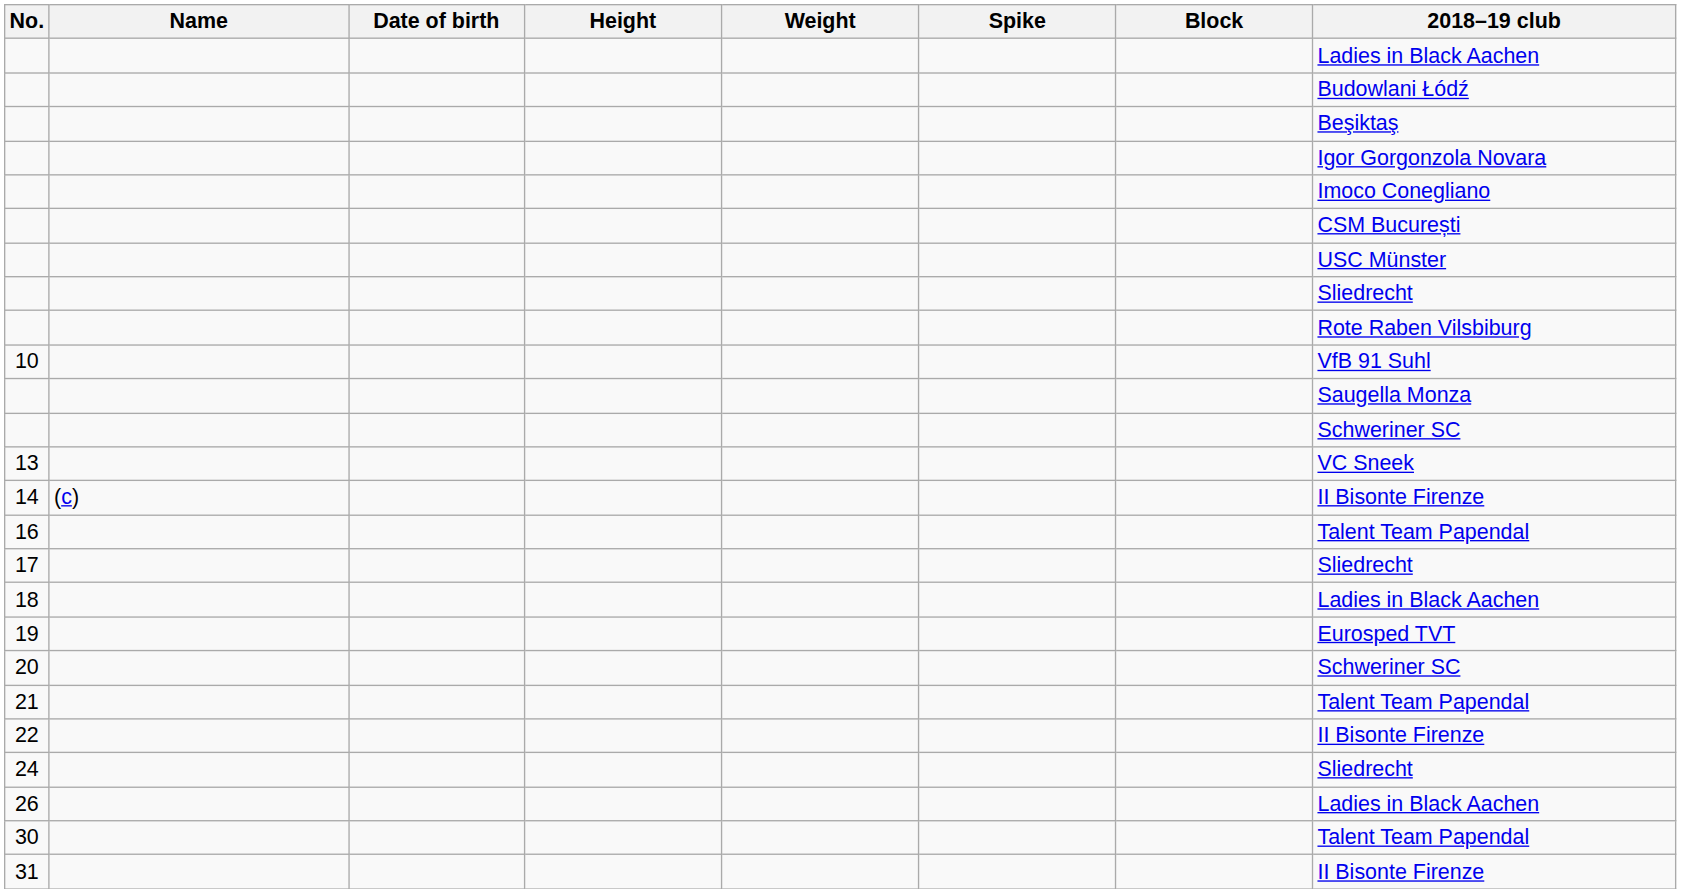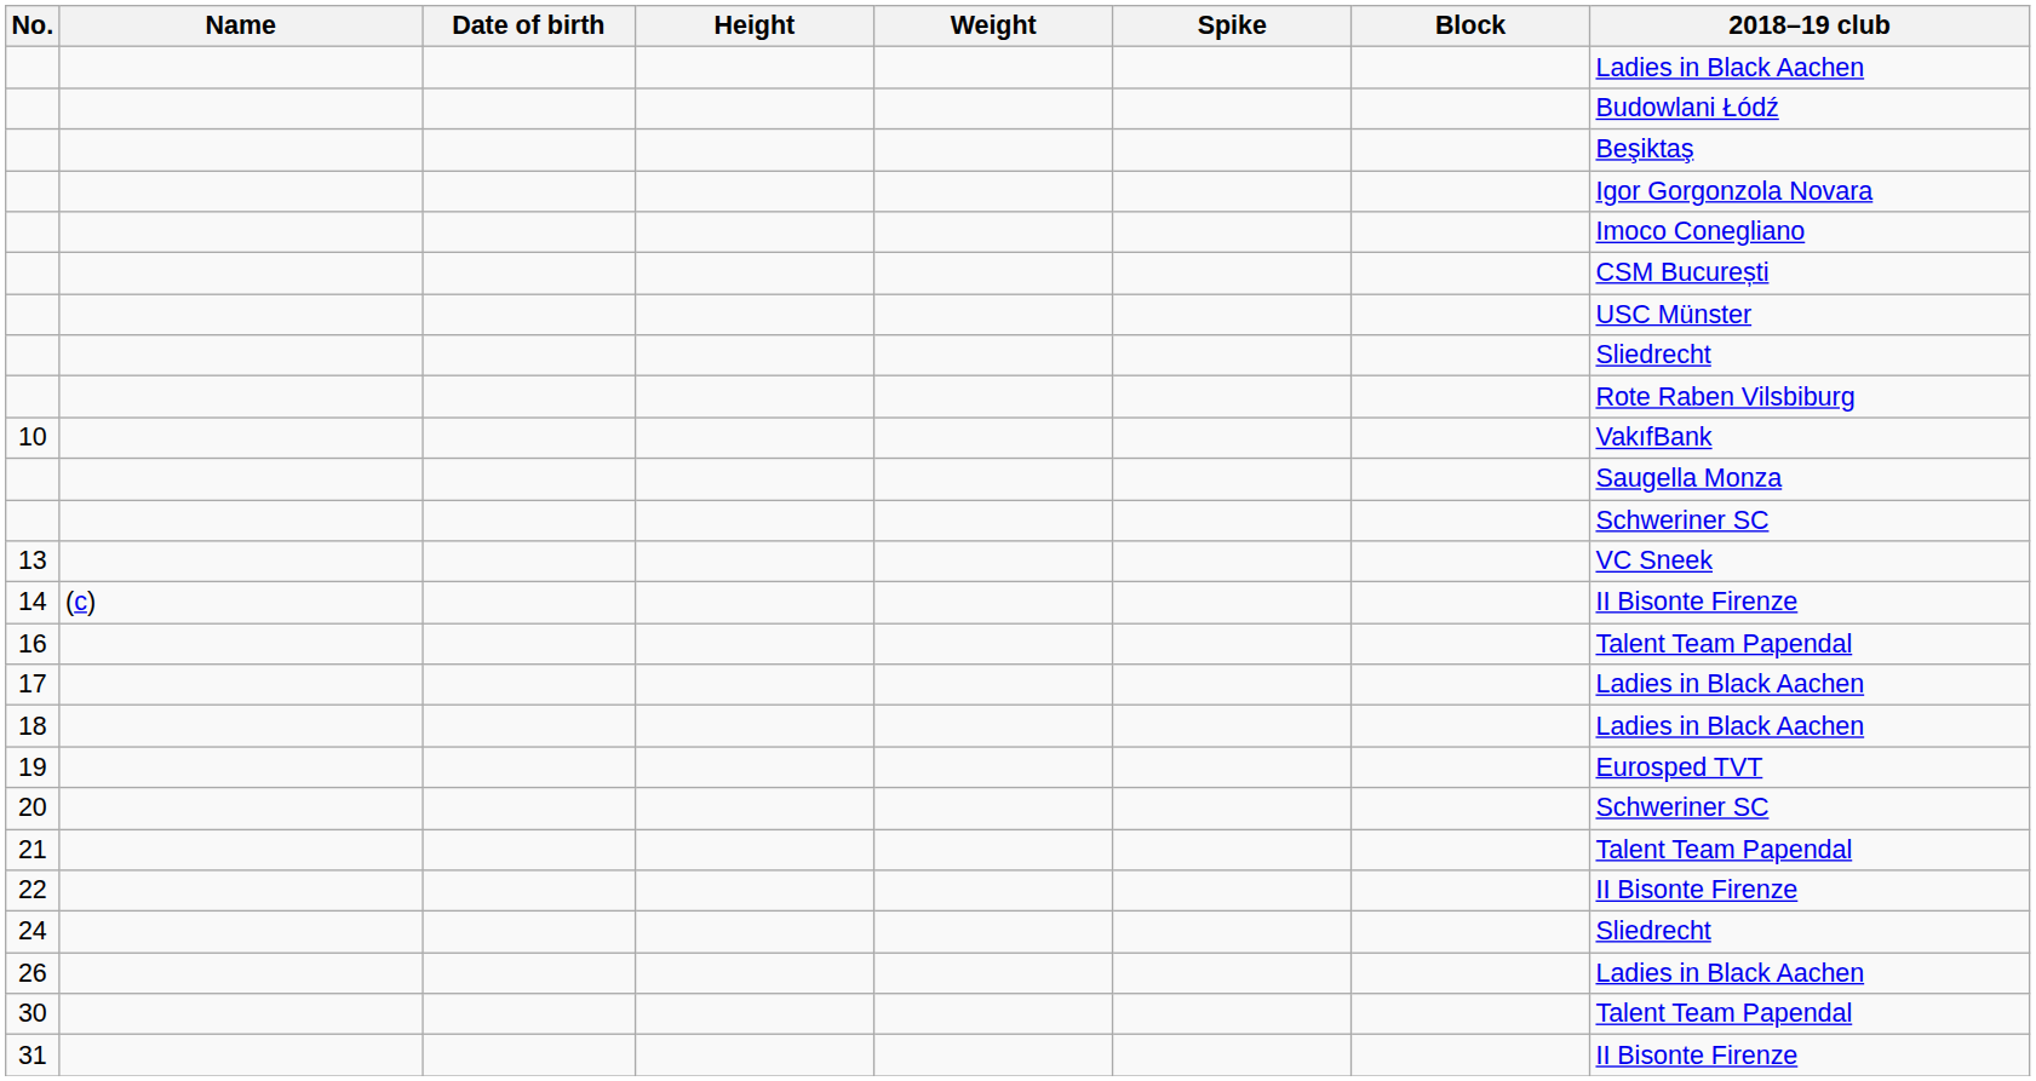 <table class="wikitable sortable" style="font-size:100%; text-align:center;">
 <tr>
 <th>No.</th>
 <th style="width:14em">Name</th>
 <th style="width:8em">Date of birth</th>
 <th style="width:9em">Height</th>
 <th style="width:9em">Weight</th>
 <th style="width:9em">Spike</th>
 <th style="width:9em">Block</th>
 <th style="width:17em">2018–19 club</th>
 </tr>
 <tr>
 <td></td>
 <td align=left></td>
 <td align=right></td>
 <td></td>
 <td></td>
 <td></td>
 <td></td>
 <td align=left> <a href='#'>Ladies in Black Aachen</a></td>
 </tr>
 <tr>
 <td></td>
 <td align=left></td>
 <td align=right></td>
 <td></td>
 <td></td>
 <td></td>
 <td></td>
 <td align=left> <a href='#'>Budowlani Łódź</a></td>
 </tr>
 <tr>
 <td></td>
 <td align=left></td>
 <td align=right></td>
 <td></td>
 <td></td>
 <td></td>
 <td></td>
 <td align=left> <a href='#'>Beşiktaş</a></td>
 </tr>
 <tr>
 <td></td>
 <td align=left></td>
 <td align=right></td>
 <td></td>
 <td></td>
 <td></td>
 <td></td>
 <td align=left> <a href='#'>Igor Gorgonzola Novara</a></td>
 </tr>
 <tr>
 <td></td>
 <td align=left></td>
 <td align=right></td>
 <td></td>
 <td></td>
 <td></td>
 <td></td>
 <td align=left> <a href='#'>Imoco Conegliano</a></td>
 </tr>
 <tr>
 <td></td>
 <td align=left></td>
 <td align=right></td>
 <td></td>
 <td></td>
 <td></td>
 <td></td>
 <td align=left> <a href='#'>CSM București</a></td>
 </tr>
 <tr>
 <td></td>
 <td align=left></td>
 <td align=right></td>
 <td></td>
 <td></td>
 <td></td>
 <td></td>
 <td align=left> <a href='#'>USC Münster</a></td>
 </tr>
 <tr>
 <td></td>
 <td align=left></td>
 <td align=right></td>
 <td></td>
 <td></td>
 <td></td>
 <td></td>
 <td align=left> <a href='#'>Sliedrecht</a></td>
 </tr>
 <tr>
 <td></td>
 <td align=left></td>
 <td align=right></td>
 <td></td>
 <td></td>
 <td></td>
 <td></td>
 <td align=left> <a href='#'>Rote Raben Vilsbiburg</a></td>
 </tr>
 <tr>
 <td>10</td>
 <td align=left></td>
 <td align=right></td>
 <td></td>
 <td></td>
 <td></td>
 <td></td>
-<td align=left> <a href='#'>VfB 91 Suhl</a></td>
+<td align=left> <a href='#'>VakıfBank</a></td>
 </tr>
 <tr>
 <td></td>
 <td align=left></td>
 <td align=right></td>
 <td></td>
 <td></td>
 <td></td>
 <td></td>
 <td align=left> <a href='#'>Saugella Monza</a></td>
 </tr>
 <tr>
 <td></td>
 <td align=left></td>
 <td align=right></td>
 <td></td>
 <td></td>
 <td></td>
 <td></td>
 <td align=left> <a href='#'>Schweriner SC</a></td>
 </tr>
 <tr>
 <td>13</td>
 <td align=left></td>
 <td align=right></td>
 <td></td>
 <td></td>
 <td></td>
 <td></td>
 <td align=left> <a href='#'>VC Sneek</a></td>
 </tr>
 <tr>
 <td>14</td>
 <td align=left> (<a href='#'>c</a>)</td>
 <td align=right></td>
 <td></td>
 <td></td>
 <td></td>
 <td></td>
 <td align=left> <a href='#'>II Bisonte Firenze</a></td>
 </tr>
 <tr>
 <td>16</td>
 <td align=left></td>
 <td align=right></td>
 <td></td>
 <td></td>
 <td></td>
 <td></td>
 <td align=left> <a href='#'>Talent Team Papendal</a></td>
 </tr>
 <tr>
 <td>17</td>
 <td align=left></td>
 <td align=right></td>
 <td></td>
 <td></td>
 <td></td>
 <td></td>
-<td align=left> <a href='#'>Sliedrecht</a></td>
+<td align=left> <a href='#'>Ladies in Black Aachen</a></td>
 </tr>
 <tr>
 <td>18</td>
 <td align=left></td>
 <td align=right></td>
 <td></td>
 <td></td>
 <td></td>
 <td></td>
 <td align=left> <a href='#'>Ladies in Black Aachen</a></td>
 </tr>
 <tr>
 <td>19</td>
 <td align=left></td>
 <td align=right></td>
 <td></td>
 <td></td>
 <td></td>
 <td></td>
 <td align=left> <a href='#'>Eurosped TVT</a></td>
 </tr>
 <tr>
 <td>20</td>
 <td align=left></td>
 <td align=right></td>
 <td></td>
 <td></td>
 <td></td>
 <td></td>
 <td align=left> <a href='#'>Schweriner SC</a></td>
 </tr>
 <tr>
 <td>21</td>
 <td align=left></td>
 <td align=right></td>
 <td></td>
 <td></td>
 <td></td>
 <td></td>
 <td align=left> <a href='#'>Talent Team Papendal</a></td>
 </tr>
 <tr>
 <td>22</td>
 <td align=left></td>
 <td align=right></td>
 <td></td>
 <td></td>
 <td></td>
 <td></td>
 <td align=left> <a href='#'>II Bisonte Firenze</a></td>
 </tr>
 <tr>
 <td>24</td>
 <td align=left></td>
 <td align=right></td>
 <td></td>
 <td></td>
 <td></td>
 <td></td>
 <td align=left> <a href='#'>Sliedrecht</a></td>
 </tr>
 <tr>
 <td>26</td>
 <td align=left></td>
 <td align=right></td>
 <td></td>
 <td></td>
 <td></td>
 <td></td>
 <td align=left> <a href='#'>Ladies in Black Aachen</a></td>
 </tr>
 <tr>
 <td>30</td>
 <td align=left></td>
 <td align=right></td>
 <td></td>
 <td></td>
 <td></td>
 <td></td>
 <td align=left> <a href='#'>Talent Team Papendal</a></td>
 </tr>
 <tr>
 <td>31</td>
 <td align=left></td>
 <td align=right></td>
 <td></td>
 <td></td>
 <td></td>
 <td></td>
 <td align=left> <a href='#'>II Bisonte Firenze</a></td>
 </tr>
 </table>
